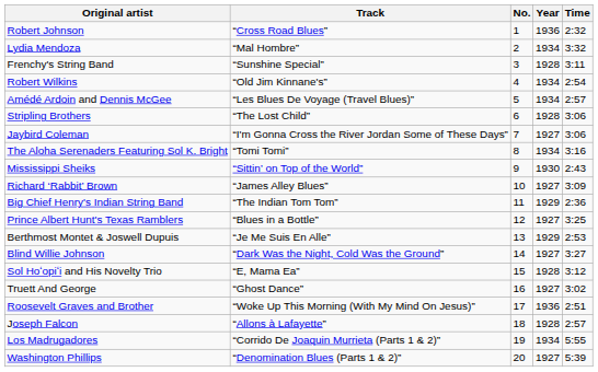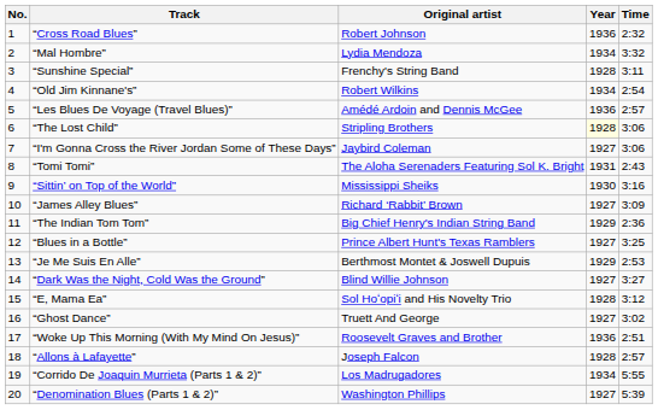 <table class="wikitable">
 <tr>
+<th>No.</th>
+<th>Track</th>
 <th>Original artist</th>
-<th>Track</th>
-<th>No.</th>
 <th>Year</th>
 <th>Time</th>
 </tr>
 <tr>
+<td>1</td>
+<td>“<a href='#'>Cross Road Blues</a>”</td>
 <td><a href='#'>Robert Johnson</a></td>
-<td>“<a href='#'>Cross Road Blues</a>”</td>
-<td>1</td>
 <td>1936</td>
 <td>2:32</td>
 </tr>
 <tr>
+<td>2</td>
+<td>“Mal Hombre”</td>
 <td><a href='#'>Lydia Mendoza</a></td>
-<td>“Mal Hombre”</td>
-<td>2</td>
 <td>1934</td>
 <td>3:32</td>
 </tr>
 <tr>
+<td>3</td>
+<td>“Sunshine Special”</td>
 <td>Frenchy's String Band</td>
-<td>“Sunshine Special”</td>
-<td>3</td>
 <td>1928</td>
 <td>3:11</td>
 </tr>
 <tr>
+<td>4</td>
+<td>“Old Jim Kinnane's”</td>
 <td><a href='#'>Robert Wilkins</a></td>
-<td>“Old Jim Kinnane's”</td>
-<td>4</td>
 <td>1934</td>
 <td>2:54</td>
 </tr>
 <tr>
+<td>5</td>
+<td>“Les Blues De Voyage (Travel Blues)”</td>
 <td><a href='#'>Amédé Ardoin</a> and <a href='#'>Dennis McGee</a></td>
-<td>“Les Blues De Voyage (Travel Blues)”</td>
-<td>5</td>
-<td>1934</td>
+<td>1936</td>
 <td>2:57</td>
 </tr>
 <tr>
+<td>6</td>
+<td>“The Lost Child”</td>
 <td><a href='#'>Stripling Brothers</a></td>
-<td>“The Lost Child”</td>
-<td>6</td>
-<td>1928</td>
+<td style="background: lightyellow;">1928</td>
 <td>3:06</td>
 </tr>
 <tr>
+<td>7</td>
+<td>“I'm Gonna Cross the River Jordan Some of These Days”</td>
 <td><a href='#'>Jaybird Coleman</a></td>
-<td>“I'm Gonna Cross the River Jordan Some of These Days”</td>
-<td>7</td>
 <td>1927</td>
 <td>3:06</td>
 </tr>
 <tr>
+<td>8</td>
+<td>“Tomi Tomi”</td>
 <td><a href='#'>The Aloha Serenaders Featuring Sol K. Bright</a></td>
-<td>“Tomi Tomi”</td>
-<td>8</td>
-<td>1934</td>
+<td>1931</td>
+<td>2:43</td>
+</tr>
+<tr>
+<td>9</td>
+<td><a href='#'>“Sittin’ on Top of the World”</a></td>
+<td><a href='#'>Mississippi Sheiks</a></td>
+<td>1930</td>
 <td>3:16</td>
 </tr>
 <tr>
-<td><a href='#'>Mississippi Sheiks</a></td>
-<td><a href='#'>“Sittin’ on Top of the World”</a></td>
-<td>9</td>
-<td>1930</td>
-<td>2:43</td>
-</tr>
-<tr>
+<td>10</td>
+<td>“James Alley Blues”</td>
 <td><a href='#'>Richard ‘Rabbit’ Brown</a></td>
-<td>“James Alley Blues”</td>
-<td>10</td>
 <td>1927</td>
 <td>3:09</td>
 </tr>
 <tr>
+<td>11</td>
+<td>“The Indian Tom Tom”</td>
 <td><a href='#'>Big Chief Henry's Indian String Band</a></td>
-<td>“The Indian Tom Tom”</td>
-<td>11</td>
 <td>1929</td>
 <td>2:36</td>
 </tr>
 <tr>
+<td>12</td>
+<td>“Blues in a Bottle”</td>
 <td><a href='#'>Prince Albert Hunt's Texas Ramblers</a></td>
-<td>“Blues in a Bottle”</td>
-<td>12</td>
 <td>1927</td>
 <td>3:25</td>
 </tr>
 <tr>
+<td>13</td>
+<td>“Je Me Suis En Alle”</td>
 <td>Berthmost Montet & Joswell Dupuis</td>
-<td>“Je Me Suis En Alle”</td>
-<td>13</td>
 <td>1929</td>
 <td>2:53</td>
 </tr>
 <tr>
+<td>14</td>
+<td>“<a href='#'>Dark Was the Night, Cold Was the Ground</a>”</td>
 <td><a href='#'>Blind Willie Johnson</a></td>
-<td>“<a href='#'>Dark Was the Night, Cold Was the Ground</a>”</td>
-<td>14</td>
 <td>1927</td>
 <td>3:27</td>
 </tr>
 <tr>
+<td>15</td>
+<td>“E, Mama Ea”</td>
 <td><a href='#'>Sol Hoʻopiʻi</a> and His Novelty Trio</td>
-<td>“E, Mama Ea”</td>
-<td>15</td>
 <td>1928</td>
 <td>3:12</td>
 </tr>
 <tr>
+<td>16</td>
+<td>“Ghost Dance”</td>
 <td>Truett And George</td>
-<td>“Ghost Dance”</td>
-<td>16</td>
 <td>1927</td>
 <td>3:02</td>
 </tr>
 <tr>
+<td>17</td>
+<td>“Woke Up This Morning (With My Mind On Jesus)”</td>
 <td><a href='#'>Roosevelt Graves and Brother</a></td>
-<td>“Woke Up This Morning (With My Mind On Jesus)”</td>
-<td>17</td>
 <td>1936</td>
 <td>2:51</td>
 </tr>
 <tr>
+<td>18</td>
+<td>“<a href='#'>Allons à Lafayette</a>”</td>
 <td>J<a href='#'>oseph Falcon</a></td>
-<td>“<a href='#'>Allons à Lafayette</a>”</td>
-<td>18</td>
 <td>1928</td>
 <td>2:57</td>
 </tr>
 <tr>
+<td>19</td>
+<td>“Corrido De <a href='#'>Joaquin Murrieta</a> (Parts 1 & 2)”</td>
 <td><a href='#'>Los Madrugadores</a></td>
-<td>“Corrido De <a href='#'>Joaquin Murrieta</a> (Parts 1 & 2)”</td>
-<td>19</td>
 <td>1934</td>
 <td>5:55</td>
 </tr>
 <tr>
+<td>20</td>
+<td>“<a href='#'>Denomination Blues</a> (Parts 1 & 2)”</td>
 <td><a href='#'>Washington Phillips</a></td>
-<td>“<a href='#'>Denomination Blues</a> (Parts 1 & 2)”</td>
-<td>20</td>
 <td>1927</td>
 <td>5:39</td>
 </tr>
 </table>
